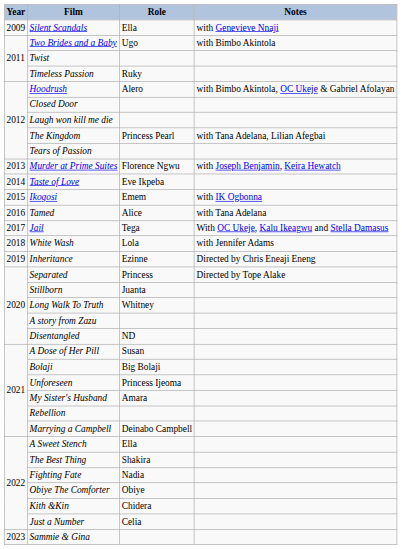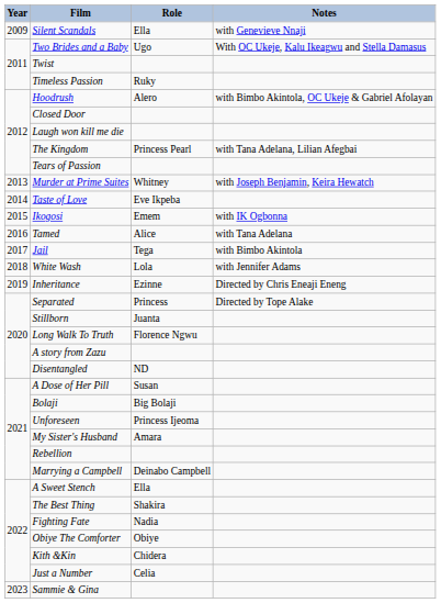 <table class="wikitable" style="font-size:90%;">
 <tr>
 <th style="background:#B0C4DE;">Year</th>
 <th style="background:#B0C4DE;">Film</th>
 <th style="background:#B0C4DE;">Role</th>
 <th style="background:#B0C4DE;">Notes</th>
 </tr>
 <tr>
 <td>2009</td>
 <td><em><a href='#'>Silent Scandals</a></em></td>
 <td>Ella</td>
 <td>with <a href='#'>Genevieve Nnaji</a></td>
 </tr>
 <tr>
 <td rowspan="3">2011</td>
 <td><em><a href='#'>Two Brides and a Baby</a></em></td>
 <td>Ugo</td>
-<td>with Bimbo Akintola</td>
+<td>With <a href='#'>OC Ukeje</a>, <a href='#'>Kalu Ikeagwu</a> and <a href='#'>Stella Damasus</a></td>
 </tr>
 <tr>
 <td><em>Twist</em></td>
 <td></td>
 <td></td>
 </tr>
 <tr>
 <td><em>Timeless Passion</em></td>
 <td>Ruky</td>
 <td></td>
 </tr>
 <tr>
 <td rowspan="5">2012</td>
 <td><em><a href='#'>Hoodrush</a></em></td>
 <td>Alero</td>
 <td>with Bimbo Akintola, <a href='#'>OC Ukeje</a> & Gabriel Afolayan</td>
 </tr>
 <tr>
 <td><em>Closed Door</em></td>
 <td></td>
 <td></td>
 </tr>
 <tr>
 <td><em>Laugh won kill me die</em></td>
 <td></td>
 <td></td>
 </tr>
 <tr>
 <td><em>The Kingdom</em></td>
 <td>Princess Pearl</td>
 <td>with Tana Adelana, Lilian Afegbai</td>
 </tr>
 <tr>
 <td><em>Tears of Passion</em></td>
 <td></td>
 <td></td>
 </tr>
 <tr>
 <td>2013</td>
 <td><a href='#'><em>Murder at Prime Suites</em></a></td>
-<td>Florence Ngwu</td>
+<td>Whitney</td>
 <td>with <a href='#'>Joseph Benjamin</a>, <a href='#'>Keira Hewatch</a></td>
 </tr>
 <tr>
 <td>2014</td>
 <td><em><a href='#'>Taste of Love</a></em></td>
 <td>Eve Ikpeba</td>
 <td></td>
 </tr>
 <tr>
 <td>2015</td>
 <td><em><a href='#'>Ikogosi</a></em></td>
 <td>Emem</td>
 <td>with <a href='#'>IK Ogbonna</a></td>
 </tr>
 <tr>
 <td>2016</td>
 <td><em>Tamed</em></td>
 <td>Alice</td>
 <td>with Tana Adelana</td>
 </tr>
 <tr>
 <td>2017</td>
 <td><em><a href='#'>Jail</a></em></td>
 <td>Tega</td>
-<td>With <a href='#'>OC Ukeje</a>, <a href='#'>Kalu Ikeagwu</a> and <a href='#'>Stella Damasus</a></td>
+<td>with Bimbo Akintola</td>
 </tr>
 <tr>
 <td>2018</td>
 <td><em>White Wash</em></td>
 <td>Lola</td>
 <td>with Jennifer Adams</td>
 </tr>
 <tr>
 <td>2019</td>
 <td><em>Inheritance</em></td>
 <td>Ezinne</td>
 <td>Directed by Chris Eneaji Eneng</td>
 </tr>
 <tr>
 <td rowspan="5">2020</td>
 <td><em>Separated</em></td>
 <td>Princess</td>
 <td>Directed by Tope Alake</td>
 </tr>
 <tr>
 <td><em>Stillborn</em></td>
 <td>Juanta</td>
 <td></td>
 </tr>
 <tr>
 <td><em>Long Walk To Truth</em></td>
-<td>Whitney</td>
+<td>Florence Ngwu</td>
 <td></td>
 </tr>
 <tr>
 <td><em>A story from Zazu</em></td>
 <td></td>
 <td></td>
 </tr>
 <tr>
 <td><em>Disentangled</em></td>
 <td>ND</td>
 <td></td>
 </tr>
 <tr>
 <td rowspan="6">2021</td>
 <td><em>A Dose of Her Pill</em></td>
 <td>Susan</td>
 <td></td>
 </tr>
 <tr>
 <td><em>Bolaji</em></td>
 <td>Big Bolaji</td>
 <td></td>
 </tr>
 <tr>
 <td><em>Unforeseen</em></td>
 <td>Princess Ijeoma</td>
 <td></td>
 </tr>
 <tr>
 <td><em>My Sister's Husband</em></td>
 <td>Amara</td>
 <td></td>
 </tr>
 <tr>
 <td><em>Rebellion</em></td>
 <td></td>
 <td></td>
 </tr>
 <tr>
 <td><em>Marrying a Campbell</em></td>
 <td>Deinabo Campbell</td>
 <td></td>
 </tr>
 <tr>
 <td rowspan="6">2022</td>
 <td><em>A Sweet Stench</em></td>
 <td>Ella</td>
 <td></td>
 </tr>
 <tr>
 <td><em>The Best Thing</em></td>
 <td>Shakira</td>
 <td></td>
 </tr>
 <tr>
 <td><em>Fighting Fate</em></td>
 <td>Nadia</td>
 <td></td>
 </tr>
 <tr>
 <td><em>Obiye The Comforter</em></td>
 <td>Obiye</td>
 <td></td>
 </tr>
 <tr>
 <td><em>Kith &Kin</em></td>
 <td>Chidera</td>
 <td></td>
 </tr>
 <tr>
 <td><em>Just a Number</em></td>
 <td>Celia</td>
 <td></td>
 </tr>
 <tr>
 <td>2023</td>
 <td><em>Sammie & Gina</em></td>
 <td></td>
 <td></td>
 </tr>
 </table>
